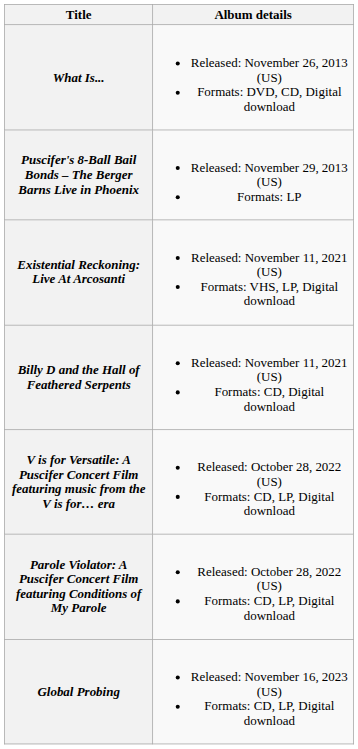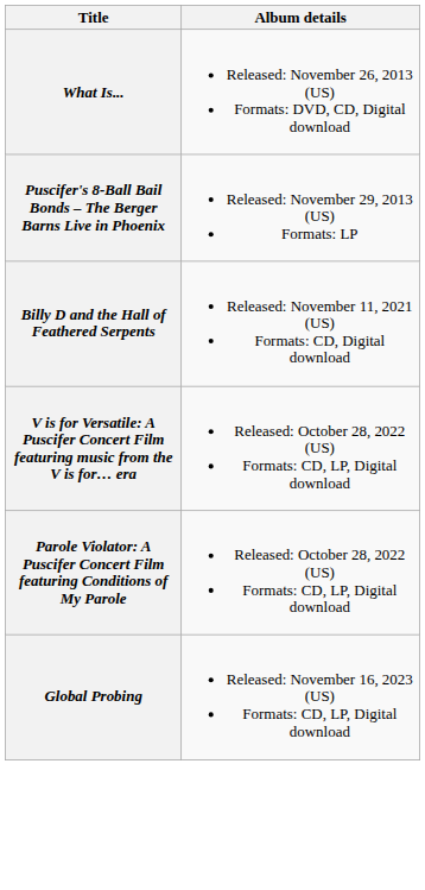 <table class="wikitable plainrowheaders" style="text-align:center;">
 <tr>
 <th scope="col" rowspan="1" style="width:11em;">Title</th>
 <th scope="col" rowspan="1" style="width:15em;">Album details</th>
 </tr>
 <tr>
 <th scope="row"><em>What Is...</em></th>
 <td><br><ul><li>Released: November 26, 2013 <span>(US)</span></li><li>Formats: DVD, CD, Digital download</li></ul></td>
 </tr>
 <tr>
 <th scope="row"><em>Puscifer's 8-Ball Bail Bonds – The Berger Barns Live in Phoenix</em></th>
 <td><br><ul><li>Released: November 29, 2013 <span>(US)</span></li><li>Formats: LP</li></ul></td>
-</tr>
-<tr>
-<th scope="row"><em>Existential Reckoning: Live At Arcosanti</em></th>
-<td><br><ul><li>Released: November 11, 2021 <span>(US)</span></li><li>Formats: VHS, LP, Digital download</li></ul></td>
 </tr>
 <tr>
 <th scope="row"><em>Billy D and the Hall of Feathered Serpents</em></th>
 <td><br><ul><li>Released: November 11, 2021 <span>(US)</span></li><li>Formats: CD, Digital download</li></ul></td>
 </tr>
 <tr>
 <th scope="row"><em>V is for Versatile: A Puscifer Concert Film featuring music from the V is for… era</em></th>
 <td><br><ul><li>Released: October 28, 2022 <span>(US)</span></li><li>Formats: CD, LP, Digital download</li></ul></td>
 </tr>
 <tr>
 <th scope="row"><em>Parole Violator: A Puscifer Concert Film featuring Conditions of My Parole</em></th>
 <td><br><ul><li>Released: October 28, 2022 <span>(US)</span></li><li>Formats: CD, LP, Digital download</li></ul></td>
 </tr>
 <tr>
 <th scope="row"><em>Global Probing</em></th>
 <td><br><ul><li>Released: November 16, 2023 <span>(US)</span></li><li>Formats: CD, LP, Digital download</li></ul></td>
 </tr>
 </table>
